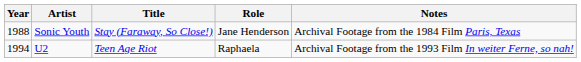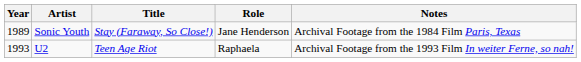 <table class="wikitable sortable">
 <tr>
 <th>Year</th>
 <th>Artist</th>
 <th>Title</th>
 <th>Role</th>
 <th class="unsortable">Notes</th>
 </tr>
 <tr>
-<td>1988</td>
+<td>1989</td>
 <td><a href='#'>Sonic Youth</a></td>
 <td><em><a href='#'>Stay (Faraway, So Close!)</a></em></td>
 <td>Jane Henderson</td>
 <td>Archival Footage from the 1984 Film <em><a href='#'>Paris, Texas</a></em></td>
 </tr>
 <tr>
-<td>1994</td>
+<td>1993</td>
 <td><a href='#'>U2</a></td>
 <td><em><a href='#'>Teen Age Riot</a></em></td>
 <td>Raphaela</td>
 <td>Archival Footage from the 1993 Film <em><a href='#'>In weiter Ferne, so nah!</a></em></td>
 </tr>
 </table>
